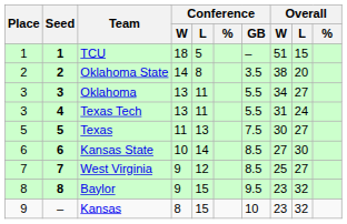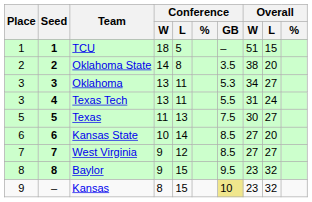 <table class="wikitable">
 <tr>
 <th rowspan ="2">Place</th>
 <th rowspan ="2">Seed</th>
 <th rowspan ="2">Team</th>
 <th colspan = "4">Conference</th>
 <th colspan = "3">Overall</th>
 </tr>
 <tr>
 <th scope="col" style="width: 20px;">W</th>
 <th scope="col" style="width: 20px;">L</th>
 <th scope="col" style="width: 30px;">%</th>
 <th scope="col" style="width: 30px;">GB</th>
 <th scope="col" style="width: 20px;">W</th>
 <th scope="col" style="width: 20px;">L</th>
 <th scope="col" style="width: 30px;">%</th>
 </tr>
 <tr bgcolor=#ccffcc>
 <td style="text-align:center;">1</td>
 <td style="text-align:center;"><strong>1</strong></td>
 <td><a href='#'>TCU</a></td>
 <td>18</td>
 <td>5</td>
 <td></td>
 <td>–</td>
 <td>51</td>
 <td>15</td>
 <td></td>
 </tr>
 <tr bgcolor=#ccffcc>
 <td style="text-align:center;">2</td>
 <td style="text-align:center;"><strong>2</strong></td>
 <td><a href='#'>Oklahoma State</a></td>
 <td>14</td>
 <td>8</td>
 <td></td>
 <td>3.5</td>
 <td>38</td>
 <td>20</td>
 <td></td>
 </tr>
 <tr bgcolor=#ccffcc>
 <td style="text-align:center;">3</td>
 <td style="text-align:center;"><strong>3</strong></td>
 <td><a href='#'>Oklahoma</a></td>
 <td>13</td>
 <td>11</td>
 <td></td>
-<td>5.5</td>
+<td>5.3</td>
 <td>34</td>
 <td>27</td>
 <td></td>
 </tr>
 <tr bgcolor=#ccffcc>
 <td style="text-align:center;">3</td>
 <td style="text-align:center;"><strong>4</strong></td>
 <td><a href='#'>Texas Tech</a></td>
 <td>13</td>
 <td>11</td>
 <td></td>
 <td>5.5</td>
 <td>31</td>
 <td>24</td>
 <td></td>
 </tr>
 <tr bgcolor=#ccffcc>
 <td style="text-align:center;">5</td>
 <td style="text-align:center;"><strong>5</strong></td>
 <td><a href='#'>Texas</a></td>
 <td>11</td>
 <td>13</td>
 <td></td>
 <td>7.5</td>
 <td>30</td>
 <td>27</td>
 <td></td>
 </tr>
 <tr bgcolor=#ccffcc>
 <td style="text-align:center;">6</td>
 <td style="text-align:center;"><strong>6</strong></td>
 <td><a href='#'>Kansas State</a></td>
 <td>10</td>
 <td>14</td>
 <td></td>
 <td>8.5</td>
 <td>27</td>
-<td>30</td>
+<td>20</td>
 <td></td>
 </tr>
 <tr bgcolor=#ccffcc>
 <td style="text-align:center;">7</td>
 <td style="text-align:center;"><strong>7</strong></td>
 <td><a href='#'>West Virginia</a></td>
 <td>9</td>
 <td>12</td>
 <td></td>
 <td>8.5</td>
-<td>25</td>
+<td>27</td>
 <td>27</td>
 <td></td>
 </tr>
 <tr bgcolor=#ccffcc>
 <td style="text-align:center;">8</td>
 <td style="text-align:center;"><strong>8</strong></td>
 <td><a href='#'>Baylor</a></td>
 <td>9</td>
 <td>15</td>
 <td></td>
 <td>9.5</td>
 <td>23</td>
 <td>32</td>
 <td></td>
 </tr>
 <tr>
 <td style="text-align:center;">9</td>
 <td style="text-align:center;">–</td>
 <td><a href='#'>Kansas</a></td>
 <td>8</td>
 <td>15</td>
 <td></td>
-<td>10</td>
+<td style="background: khaki;">10</td>
 <td>23</td>
 <td>32</td>
 <td></td>
 </tr>
 </table>
